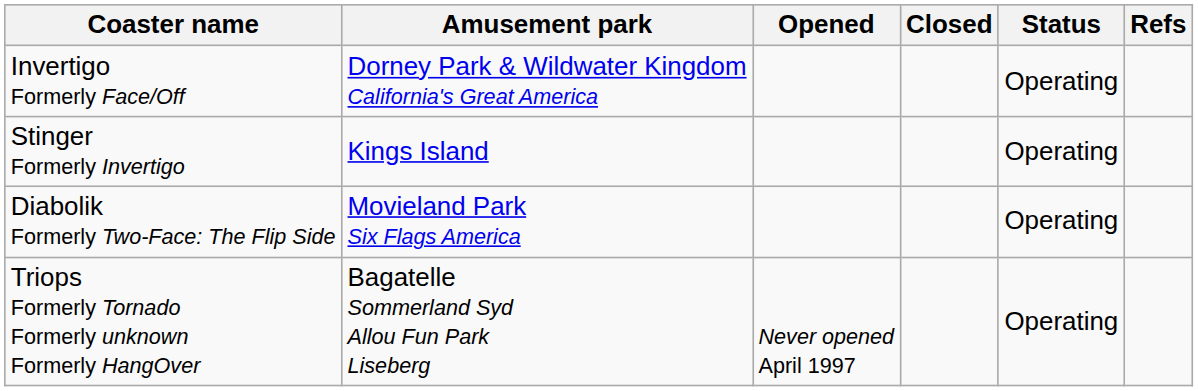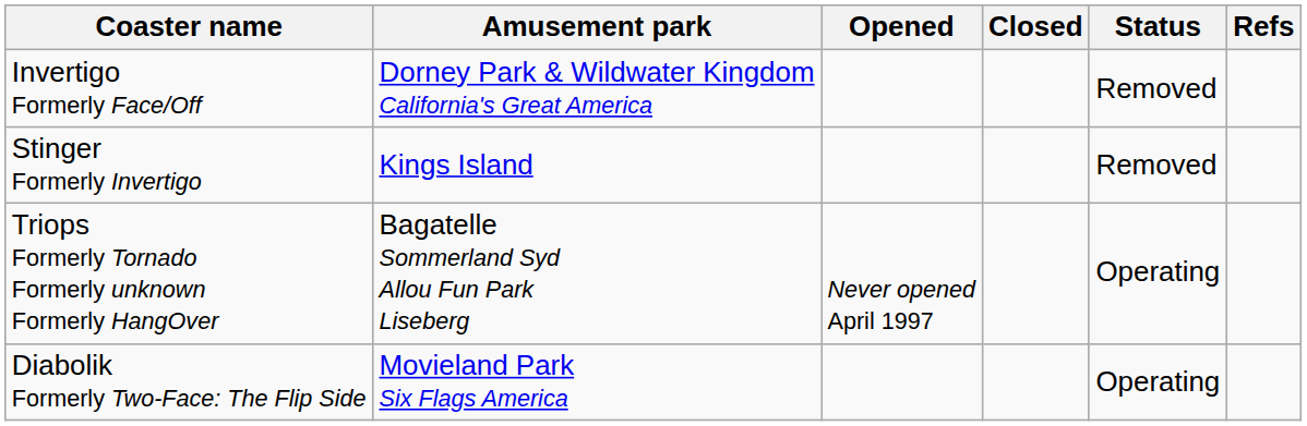 <table class="wikitable sortable">
 <tr>
 <th>Coaster name</th>
 <th>Amusement park</th>
 <th>Opened</th>
 <th>Closed</th>
 <th>Status</th>
 <th class="unsortable">Refs</th>
 </tr>
 <tr>
 <td>Invertigo<br><small>Formerly <em>Face/Off</em></small></td>
 <td><a href='#'>Dorney Park & Wildwater Kingdom</a><br><small><em><a href='#'>California's Great America</a></em></small></td>
 <td data-sort-value="2008–04"><br><small></small></td>
 <td></td>
-<td>Operating</td>
+<td>Removed</td>
 <td></td>
 </tr>
 <tr>
 <td>Stinger<br><small>Formerly <em>Invertigo</em></small></td>
 <td><a href='#'>Kings Island</a></td>
 <td data-sort-value="2012–04"><br><small></small></td>
 <td style="text-align: center;"></td>
+<td>Removed</td>
+<td></td>
+</tr>
+<tr>
+<td>Triops<br><small>Formerly <em>Tornado</em></small><br><small>Formerly <em>unknown</em></small><br><small>Formerly <em>HangOver</em></small></td>
+<td>Bagatelle<br><small><em>Sommerland Syd</em></small><br><small><em>Allou Fun Park</em></small><br><small><em>Liseberg</em></small></td>
+<td data-sort-value="2012–06"><br><small></small><br><small><em>Never opened</em></small><br><small>April 1997</small></td>
+<td></td>
 <td>Operating</td>
 <td></td>
 </tr>
 <tr>
 <td>Diabolik<br><small>Formerly <em>Two-Face: The Flip Side</em></small></td>
 <td><a href='#'>Movieland Park</a> <br><small><em><a href='#'>Six Flags America</a></em></small></td>
 <td data-sort-value="2015–04"><br><small></small></td>
 <td></td>
 <td>Operating</td>
 <td></td>
 </tr>
-<tr>
-<td>Triops<br><small>Formerly <em>Tornado</em></small><br><small>Formerly <em>unknown</em></small><br><small>Formerly <em>HangOver</em></small></td>
-<td>Bagatelle<br><small><em>Sommerland Syd</em></small><br><small><em>Allou Fun Park</em></small><br><small><em>Liseberg</em></small></td>
-<td data-sort-value="2012–06"><br><small></small><br><small><em>Never opened</em></small><br><small>April 1997</small></td>
-<td></td>
-<td>Operating</td>
-<td></td>
-</tr>
 </table>
